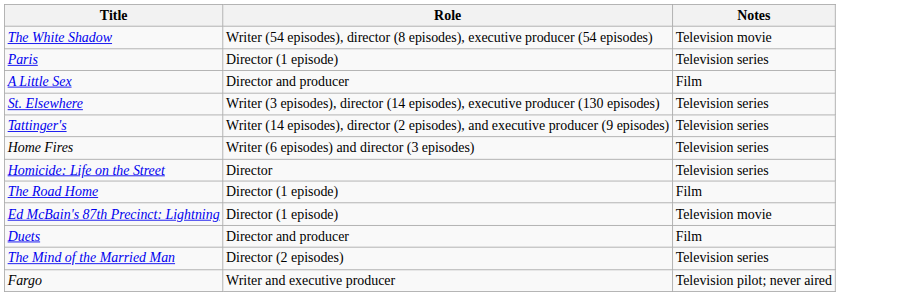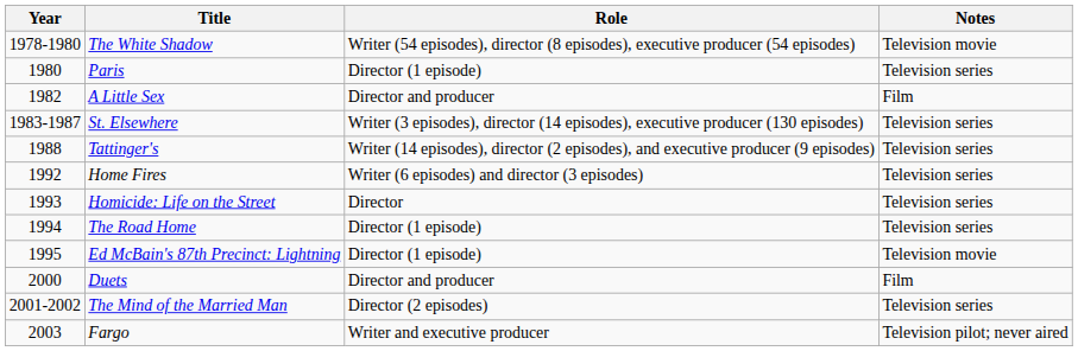 <table class="wikitable sortable">
 <tr>
+<th>Year</th>
 <th>Title</th>
 <th>Role</th>
 <th class="unsortable">Notes</th>
 </tr>
 <tr>
+<td style="text-align:center;">1978-1980</td>
 <td><em><a href='#'>The White Shadow</a></em></td>
 <td>Writer (54 episodes), director (8 episodes), executive producer (54 episodes)</td>
 <td>Television movie</td>
 </tr>
 <tr>
+<td style="text-align:center;">1980</td>
 <td><em><a href='#'>Paris</a></em></td>
 <td>Director (1 episode)</td>
 <td>Television series</td>
 </tr>
 <tr>
+<td style="text-align:center;">1982</td>
 <td><em><a href='#'>A Little Sex</a></em></td>
 <td>Director and producer</td>
 <td>Film</td>
 </tr>
 <tr>
+<td style="text-align:center;">1983-1987</td>
 <td><em><a href='#'>St. Elsewhere</a></em></td>
 <td>Writer (3 episodes), director (14 episodes), executive producer (130 episodes)</td>
 <td>Television series</td>
 </tr>
 <tr>
+<td style="text-align:center;">1988</td>
 <td><em><a href='#'>Tattinger's</a></em></td>
 <td>Writer (14 episodes), director (2 episodes), and executive producer (9 episodes)</td>
 <td>Television series</td>
 </tr>
 <tr>
+<td style="text-align:center;">1992</td>
 <td><em>Home Fires</em></td>
 <td>Writer (6 episodes) and director (3 episodes)</td>
 <td>Television series</td>
 </tr>
 <tr>
+<td style="text-align:center;">1993</td>
 <td><em><a href='#'>Homicide: Life on the Street</a></em></td>
 <td>Director</td>
 <td>Television series</td>
 </tr>
 <tr>
+<td style="text-align:center;">1994</td>
 <td><em><a href='#'>The Road Home</a></em></td>
 <td>Director (1 episode)</td>
-<td>Film</td>
+<td>Television series</td>
 </tr>
 <tr>
+<td style="text-align:center;">1995</td>
 <td><em><a href='#'>Ed McBain's 87th Precinct: Lightning</a></em></td>
 <td>Director (1 episode)</td>
 <td>Television movie</td>
 </tr>
 <tr>
+<td style="text-align:center;">2000</td>
 <td><em><a href='#'>Duets</a></em></td>
 <td>Director and producer</td>
 <td>Film</td>
 </tr>
 <tr>
+<td style="text-align:center;">2001-2002</td>
 <td><em><a href='#'>The Mind of the Married Man</a></em></td>
 <td>Director (2 episodes)</td>
 <td>Television series</td>
 </tr>
 <tr>
+<td style="text-align:center;">2003</td>
 <td><em>Fargo</em></td>
 <td>Writer  and executive producer</td>
 <td>Television pilot; never aired</td>
 </tr>
 </table>
